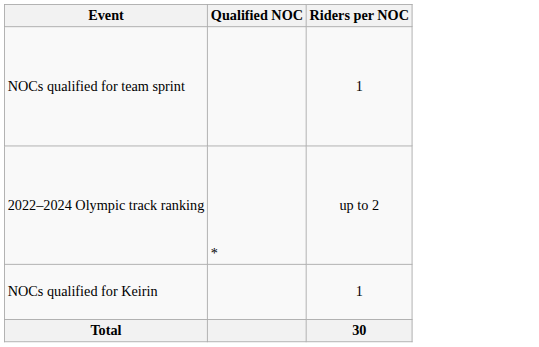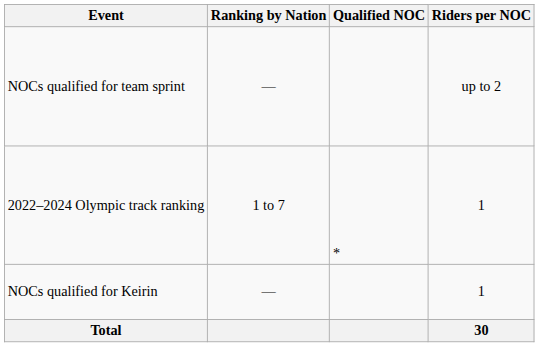 <table class="wikitable" style="text-align:center;">
 <tr>
 <th>Event</th>
+<th>Ranking by Nation</th>
 <th>Qualified NOC</th>
 <th>Riders per NOC</th>
 </tr>
 <tr>
 <td align=left>NOCs qualified for team sprint</td>
+<td>—</td>
 <td align=left> <br><br><br><br><br><br><br></td>
+<td>up to 2</td>
+</tr>
+<tr>
+<td align=left>2022–2024 Olympic track ranking</td>
+<td>1 to 7</td>
+<td align=left><br><br><br><s></s><br><br><br>*<br></td>
 <td>1</td>
 </tr>
 <tr>
-<td align=left>2022–2024 Olympic track ranking</td>
-<td align=left><br><br><br><s></s><br><br><br>*<br></td>
-<td>up to 2</td>
-</tr>
-<tr>
 <td align=left>NOCs qualified for Keirin</td>
+<td>—</td>
 <td align=left><br><br><br></td>
 <td>1</td>
 </tr>
 <tr>
 <th>Total</th>
 <th></th>
+<th></th>
 <th>30</th>
 </tr>
 </table>
